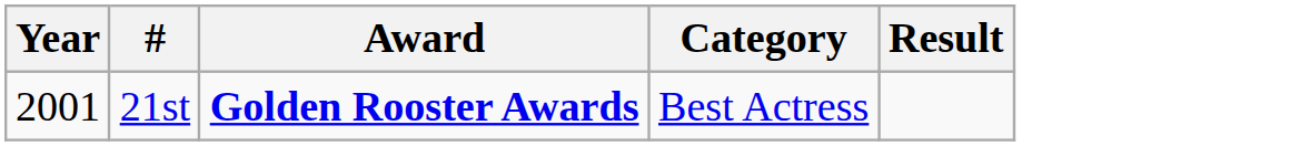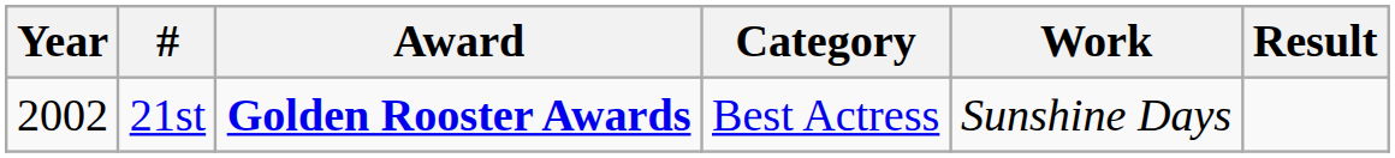 <table class="wikitable sortable">
 <tr>
 <th>Year</th>
 <th>#</th>
 <th>Award</th>
 <th>Category</th>
+<th>Work</th>
 <th>Result</th>
 </tr>
 <tr>
-<td>2001</td>
+<td>2002</td>
 <td><a href='#'>21st</a></td>
 <td><strong><a href='#'>Golden Rooster Awards</a></strong></td>
 <td><a href='#'>Best Actress</a></td>
+<td><em>Sunshine Days</em></td>
 <td></td>
 </tr>
 </table>
